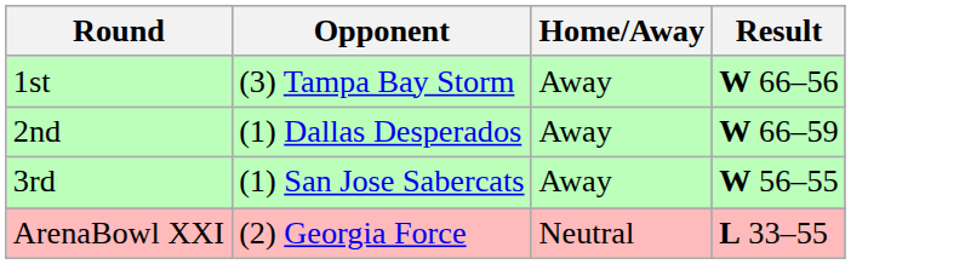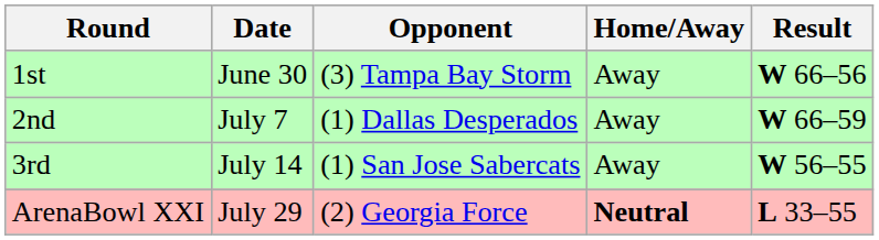 <table class="wikitable">
 <tr>
 <th>Round</th>
+<th>Date</th>
 <th>Opponent</th>
 <th>Home/Away</th>
 <th>Result</th>
 </tr>
 <tr bgcolor="bbffbb">
 <td>1st</td>
+<td>June 30</td>
 <td>(3) <a href='#'>Tampa Bay Storm</a></td>
 <td>Away</td>
 <td><strong>W</strong> 66–56</td>
 </tr>
 <tr bgcolor="bbffbb">
 <td>2nd</td>
+<td>July 7</td>
 <td>(1) <a href='#'>Dallas Desperados</a></td>
 <td>Away</td>
 <td><strong>W</strong> 66–59</td>
 </tr>
 <tr bgcolor="bbffbb">
 <td>3rd</td>
+<td>July 14</td>
 <td>(1)  <a href='#'>San Jose Sabercats</a></td>
 <td>Away</td>
 <td><strong>W</strong> 56–55</td>
 </tr>
 <tr bgcolor="ffbbbb">
 <td>ArenaBowl XXI</td>
+<td>July 29</td>
 <td>(2) <a href='#'>Georgia Force</a></td>
-<td>Neutral</td>
+<td><strong>Neutral</strong></td>
 <td><strong>L</strong> 33–55</td>
 </tr>
 </table>
